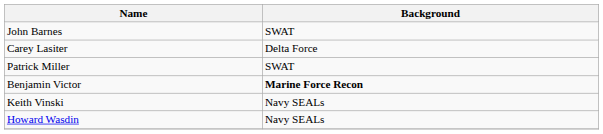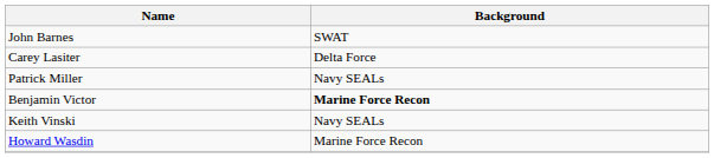 <table class="wikitable sortable" width="850px">
 <tr>
 <th>Name</th>
 <th>Background</th>
 </tr>
 <tr>
 <td>John Barnes</td>
 <td>SWAT</td>
 </tr>
 <tr>
 <td>Carey Lasiter</td>
 <td>Delta Force</td>
 </tr>
 <tr>
 <td>Patrick Miller</td>
-<td>SWAT</td>
+<td>Navy SEALs</td>
 </tr>
 <tr>
 <td>Benjamin Victor</td>
 <td><strong>Marine Force Recon</strong></td>
 </tr>
 <tr>
 <td>Keith Vinski</td>
 <td>Navy SEALs</td>
 </tr>
 <tr>
 <td><a href='#'>Howard Wasdin</a></td>
-<td>Navy SEALs</td>
+<td>Marine Force Recon</td>
 </tr>
 <tr>
 </tr>
 </table>
